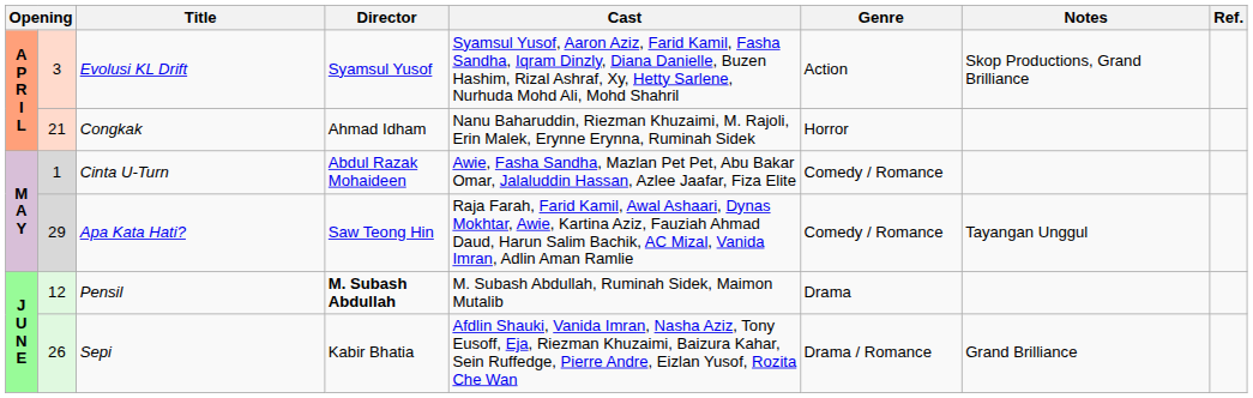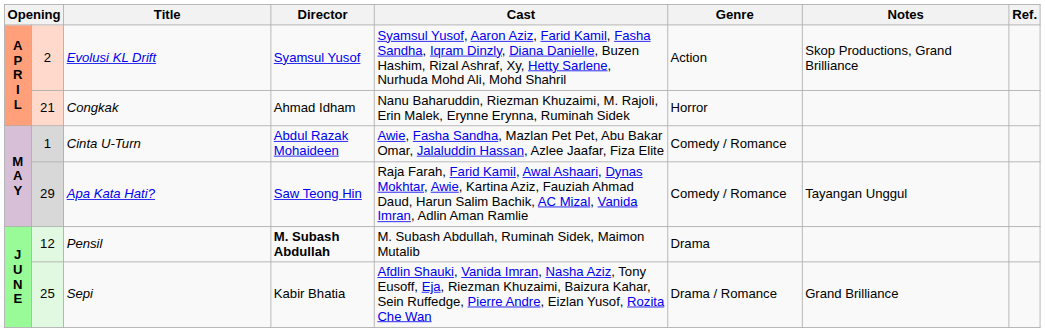 <table class="wikitable" width="100%">
 <tr>
 <th colspan="2">Opening</th>
 <th style="width:20%;">Title</th>
 <th style="width:10%;">Director</th>
 <th>Cast</th>
 <th style="width:13%">Genre</th>
 <th style="width:20%">Notes</th>
 <th>Ref.</th>
 </tr>
 <tr>
 <th rowspan=2 style="text-align:center; background:#ffa07a;">A<br>P<br>R<br>I<br>L</th>
-<td rowspan=1 style="text-align:center; background:#ffdacc;">3</td>
+<td rowspan=1 style="text-align:center; background:#ffdacc;">2</td>
 <td><em><a href='#'>Evolusi KL Drift</a></em></td>
 <td><a href='#'>Syamsul Yusof</a></td>
 <td><a href='#'>Syamsul Yusof</a>, <a href='#'>Aaron Aziz</a>, <a href='#'>Farid Kamil</a>, <a href='#'>Fasha Sandha</a>, <a href='#'>Iqram Dinzly</a>, <a href='#'>Diana Danielle</a>, Buzen Hashim, Rizal Ashraf, Xy, <a href='#'>Hetty Sarlene</a>, Nurhuda Mohd Ali, Mohd Shahril</td>
 <td>Action</td>
 <td>Skop Productions, Grand Brilliance</td>
 <td></td>
 </tr>
 <tr>
 <td rowspan=1 style="text-align:center; background:#ffdacc;">21</td>
 <td><em>Congkak</em></td>
 <td>Ahmad Idham</td>
 <td>Nanu Baharuddin, Riezman Khuzaimi, M. Rajoli, Erin Malek, Erynne Erynna, Ruminah Sidek</td>
 <td>Horror</td>
 <td></td>
 <td></td>
 </tr>
 <tr>
 <th rowspan=2 style="text-align:center; background:thistle;">M<br>A<br>Y</th>
 <td rowspan=1 style="text-align:center; background:#d8d8d8;">1</td>
 <td><em>Cinta U-Turn</em></td>
 <td><a href='#'>Abdul Razak Mohaideen</a></td>
 <td><a href='#'>Awie</a>, <a href='#'>Fasha Sandha</a>, Mazlan Pet Pet, Abu Bakar Omar, <a href='#'>Jalaluddin Hassan</a>, Azlee Jaafar, Fiza Elite</td>
 <td>Comedy / Romance</td>
 <td></td>
 <td></td>
 </tr>
 <tr>
 <td rowspan=1 style="text-align:center; background:#d8d8d8;">29</td>
 <td><em><a href='#'>Apa Kata Hati?</a></em></td>
 <td><a href='#'>Saw Teong Hin</a></td>
 <td>Raja Farah, <a href='#'>Farid Kamil</a>, <a href='#'>Awal Ashaari</a>, <a href='#'>Dynas Mokhtar</a>, <a href='#'>Awie</a>, Kartina Aziz, Fauziah Ahmad Daud, Harun Salim Bachik, <a href='#'>AC Mizal</a>, <a href='#'>Vanida Imran</a>, Adlin Aman Ramlie</td>
 <td>Comedy / Romance</td>
 <td>Tayangan Unggul</td>
 <td></td>
 </tr>
 <tr>
 <th rowspan=2 style="text-align:center; background:#98fb98;">J<br>U<br>N<br>E</th>
 <td rowspan=1 style="text-align:center; background:#e0f9e0;">12</td>
 <td><em>Pensil</em></td>
 <td><strong>M. Subash Abdullah</strong></td>
 <td>M. Subash Abdullah, Ruminah Sidek, Maimon Mutalib</td>
 <td>Drama</td>
 <td></td>
 <td></td>
 </tr>
 <tr>
-<td rowspan=1 style="text-align:center; background:#e0f9e0;">26</td>
+<td rowspan=1 style="text-align:center; background:#e0f9e0;">25</td>
 <td><em>Sepi</em></td>
 <td>Kabir Bhatia</td>
 <td><a href='#'>Afdlin Shauki</a>, <a href='#'>Vanida Imran</a>, <a href='#'>Nasha Aziz</a>, Tony Eusoff, <a href='#'>Eja</a>, Riezman Khuzaimi, Baizura Kahar, Sein Ruffedge, <a href='#'>Pierre Andre</a>, Eizlan Yusof, <a href='#'>Rozita Che Wan</a></td>
 <td>Drama / Romance</td>
 <td>Grand Brilliance</td>
 <td></td>
 </tr>
 </table>
